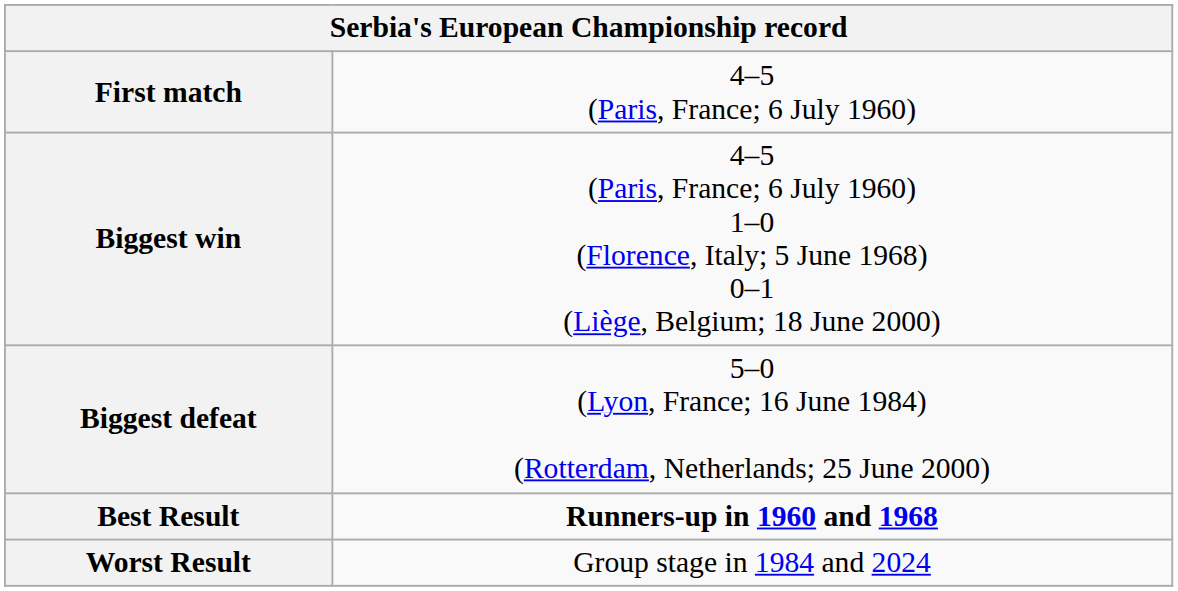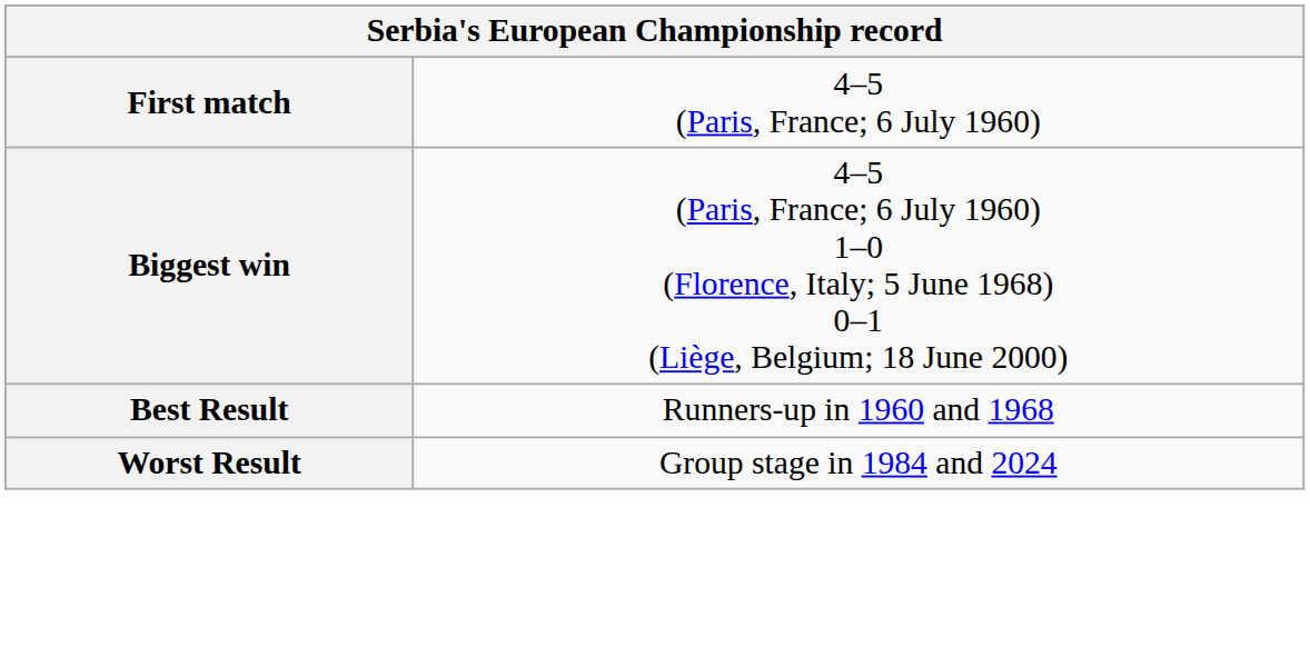 <table class="wikitable collapsible collapsed" style="width:50%;text-align:center">
 <tr>
 <th colspan="2"><strong>Serbia's European Championship record</strong></th>
 </tr>
 <tr>
 <th>First match</th>
 <td> 4–5 <br>(<a href='#'>Paris</a>, France; 6 July 1960)</td>
 </tr>
 <tr>
 <th>Biggest win</th>
 <td> 4–5 <br>(<a href='#'>Paris</a>, France; 6 July 1960)<br> 1–0 <br>(<a href='#'>Florence</a>, Italy; 5 June 1968)<br> 0–1 <br> (<a href='#'>Liège</a>, Belgium; 18 June 2000)</td>
 </tr>
 <tr>
-<th>Biggest defeat</th>
-<td> 5–0 <br> (<a href='#'>Lyon</a>, France; 16 June 1984)<br><br>(<a href='#'>Rotterdam</a>, Netherlands; 25 June 2000)</td>
-</tr>
-<tr>
 <th>Best Result</th>
-<td><strong>Runners-up in <a href='#'>1960</a> and <a href='#'>1968</a></strong></td>
+<td>Runners-up in <a href='#'>1960</a> and <a href='#'>1968</a></td>
 </tr>
 <tr>
 <th>Worst Result</th>
 <td>Group stage in <a href='#'>1984</a> and <a href='#'>2024</a></td>
 </tr>
 </table>
